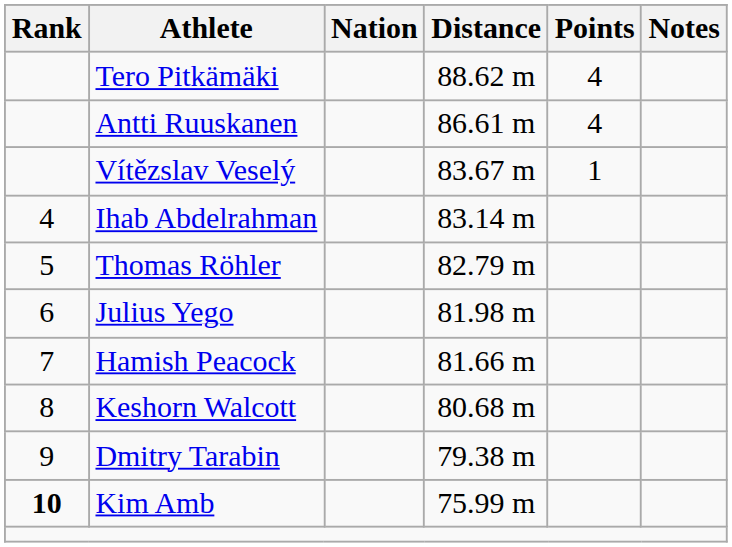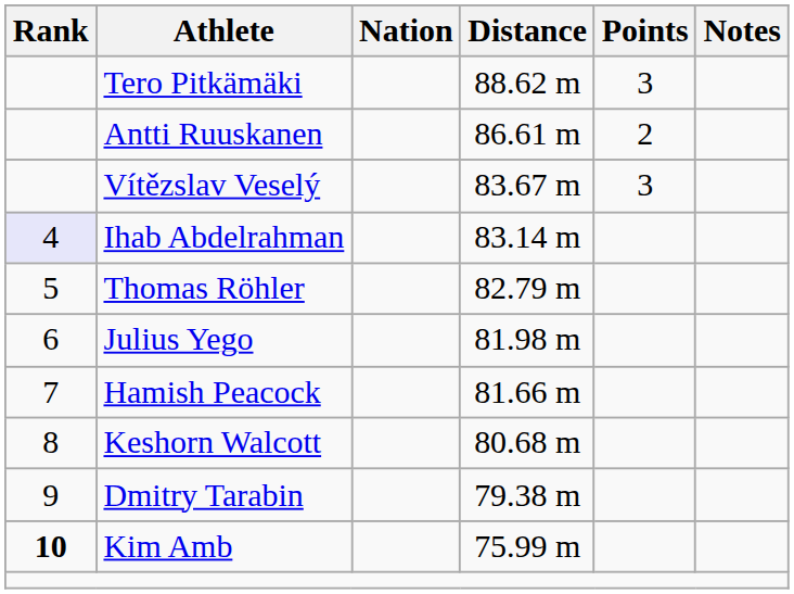 <table class="wikitable mw-datatable sortable" style="text-align:center;">
 <tr>
 <th>Rank</th>
 <th>Athlete</th>
 <th>Nation</th>
 <th>Distance</th>
 <th>Points</th>
 <th>Notes</th>
 </tr>
 <tr>
 <td></td>
 <td align=left><a href='#'>Tero Pitkämäki</a></td>
 <td align=left></td>
 <td>88.62 m</td>
-<td>4</td>
+<td>3</td>
 <td></td>
 </tr>
 <tr>
 <td></td>
 <td align=left><a href='#'>Antti Ruuskanen</a></td>
 <td align=left></td>
 <td>86.61 m</td>
-<td>4</td>
+<td>2</td>
 <td></td>
 </tr>
 <tr>
 <td></td>
 <td align=left><a href='#'>Vítězslav Veselý</a></td>
 <td align=left></td>
 <td>83.67 m</td>
-<td>1</td>
+<td>3</td>
 <td></td>
 </tr>
 <tr>
-<td>4</td>
+<td style="background: lavender;">4</td>
 <td align=left><a href='#'>Ihab Abdelrahman</a></td>
 <td align=left></td>
 <td>83.14 m</td>
 <td></td>
 <td></td>
 </tr>
 <tr>
 <td>5</td>
 <td align=left><a href='#'>Thomas Röhler</a></td>
 <td align=left></td>
 <td>82.79 m</td>
 <td></td>
 <td></td>
 </tr>
 <tr>
 <td>6</td>
 <td align=left><a href='#'>Julius Yego</a></td>
 <td align=left></td>
 <td>81.98 m</td>
 <td></td>
 <td></td>
 </tr>
 <tr>
 <td>7</td>
 <td align=left><a href='#'>Hamish Peacock</a></td>
 <td align=left></td>
 <td>81.66 m</td>
 <td></td>
 <td></td>
 </tr>
 <tr>
 <td>8</td>
 <td align=left><a href='#'>Keshorn Walcott</a></td>
 <td align=left></td>
 <td>80.68 m</td>
 <td></td>
 <td></td>
 </tr>
 <tr>
 <td>9</td>
 <td align=left><a href='#'>Dmitry Tarabin</a></td>
 <td align=left></td>
 <td>79.38 m</td>
 <td></td>
 <td></td>
 </tr>
 <tr>
 <td><strong>10</strong></td>
 <td align=left><a href='#'>Kim Amb</a></td>
 <td align=left></td>
 <td>75.99 m</td>
 <td></td>
 <td></td>
 </tr>
 <tr class="sortbottom">
 <td colspan=6></td>
 </tr>
 </table>
